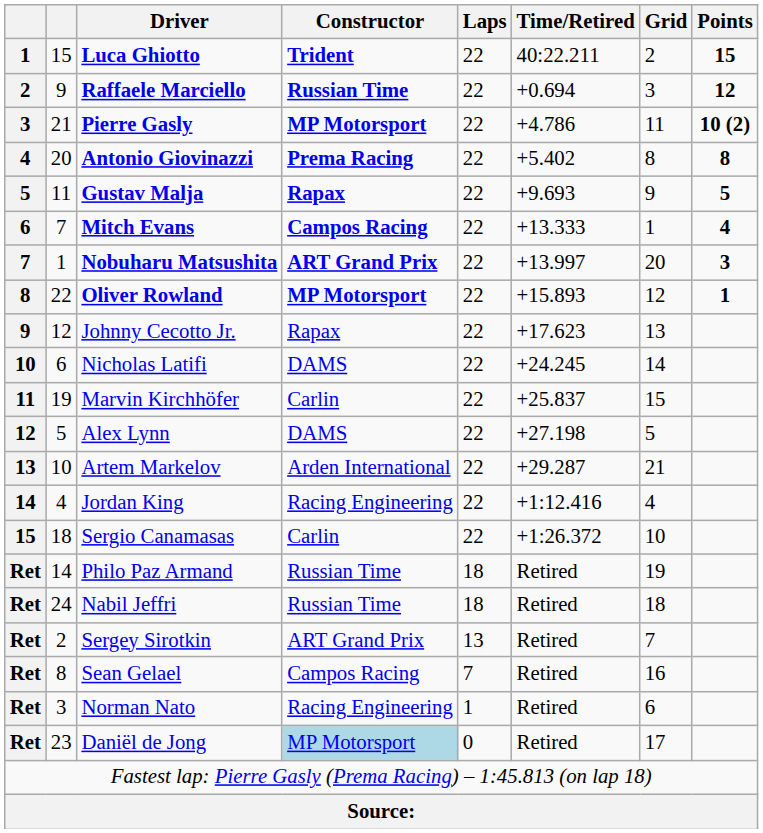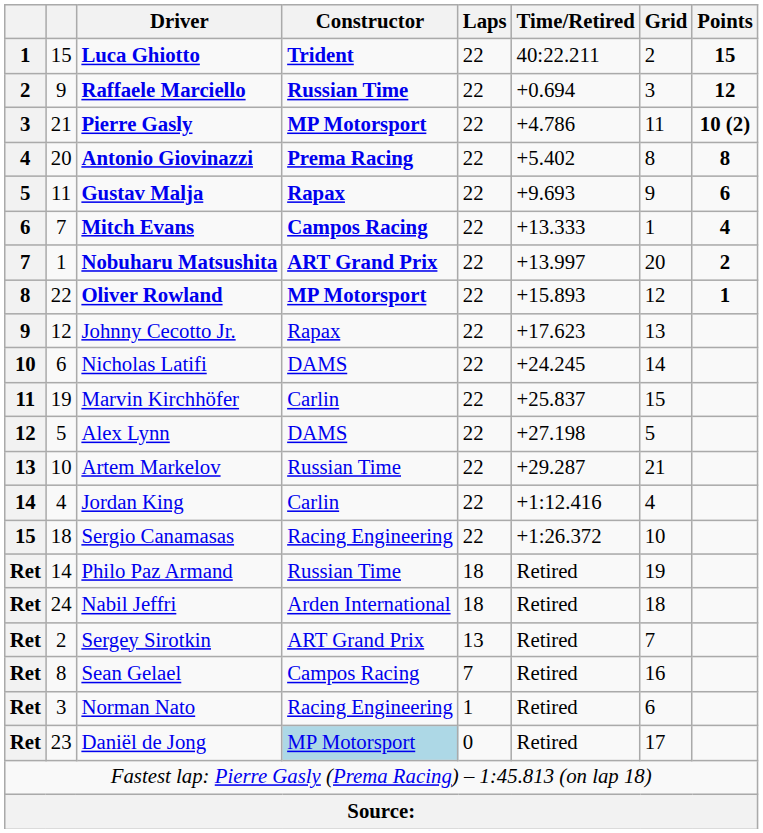 <table class="wikitable" style="font-size: 85%;">
 <tr>
 <th></th>
 <th></th>
 <th>Driver</th>
 <th>Constructor</th>
 <th>Laps</th>
 <th>Time/Retired</th>
 <th>Grid</th>
 <th>Points</th>
 </tr>
 <tr>
 <th>1</th>
 <td align="center">15</td>
 <td> <strong><a href='#'>Luca Ghiotto</a></strong></td>
 <td><strong><a href='#'>Trident</a></strong></td>
 <td>22</td>
 <td>40:22.211</td>
 <td>2</td>
 <td align="center"><strong>15</strong></td>
 </tr>
 <tr>
 <th>2</th>
 <td align="center">9</td>
 <td> <strong><a href='#'>Raffaele Marciello</a></strong></td>
 <td><strong><a href='#'>Russian Time</a></strong></td>
 <td>22</td>
 <td>+0.694</td>
 <td>3</td>
 <td align="center"><strong>12</strong></td>
 </tr>
 <tr>
 <th>3</th>
 <td align="center">21</td>
 <td> <strong><a href='#'>Pierre Gasly</a></strong></td>
 <td><strong><a href='#'>MP Motorsport</a></strong></td>
 <td>22</td>
 <td>+4.786</td>
 <td>11</td>
 <td align="center"><strong>10 (2)</strong></td>
 </tr>
 <tr>
 <th>4</th>
 <td align="center">20</td>
 <td> <strong><a href='#'>Antonio Giovinazzi</a></strong></td>
 <td><strong><a href='#'>Prema Racing</a></strong></td>
 <td>22</td>
 <td>+5.402</td>
 <td>8</td>
 <td align="center"><strong>8</strong></td>
 </tr>
 <tr>
 <th>5</th>
 <td align="center">11</td>
 <td> <strong><a href='#'>Gustav Malja</a></strong></td>
 <td><strong><a href='#'>Rapax</a></strong></td>
 <td>22</td>
 <td>+9.693</td>
 <td>9</td>
-<td align="center"><strong>5</strong></td>
+<td align="center"><strong>6</strong></td>
 </tr>
 <tr>
 <th>6</th>
 <td align="center">7</td>
 <td> <strong><a href='#'>Mitch Evans</a></strong></td>
 <td><strong><a href='#'>Campos Racing</a></strong></td>
 <td>22</td>
 <td>+13.333</td>
 <td>1</td>
 <td align="center"><strong>4</strong></td>
 </tr>
 <tr>
 <th>7</th>
 <td align="center">1</td>
 <td> <strong><a href='#'>Nobuharu Matsushita</a></strong></td>
 <td><strong><a href='#'>ART Grand Prix</a></strong></td>
 <td>22</td>
 <td>+13.997</td>
 <td>20</td>
-<td align="center"><strong>3</strong></td>
+<td align="center"><strong>2</strong></td>
 </tr>
 <tr>
 <th>8</th>
 <td align="center">22</td>
 <td> <strong><a href='#'>Oliver Rowland</a></strong></td>
 <td><strong><a href='#'>MP Motorsport</a></strong></td>
 <td>22</td>
 <td>+15.893</td>
 <td>12</td>
 <td align="center"><strong>1</strong></td>
 </tr>
 <tr>
 <th>9</th>
 <td align="center">12</td>
 <td> <a href='#'>Johnny Cecotto Jr.</a></td>
 <td><a href='#'>Rapax</a></td>
 <td>22</td>
 <td>+17.623</td>
 <td>13</td>
 <td></td>
 </tr>
 <tr>
 <th>10</th>
 <td align="center">6</td>
 <td> <a href='#'>Nicholas Latifi</a></td>
 <td><a href='#'>DAMS</a></td>
 <td>22</td>
 <td>+24.245</td>
 <td>14</td>
 <td></td>
 </tr>
 <tr>
 <th>11</th>
 <td align="center">19</td>
 <td> <a href='#'>Marvin Kirchhöfer</a></td>
 <td><a href='#'>Carlin</a></td>
 <td>22</td>
 <td>+25.837</td>
 <td>15</td>
 <td></td>
 </tr>
 <tr>
 <th>12</th>
 <td align="center">5</td>
 <td> <a href='#'>Alex Lynn</a></td>
 <td><a href='#'>DAMS</a></td>
 <td>22</td>
 <td>+27.198</td>
 <td>5</td>
 <td></td>
 </tr>
 <tr>
 <th>13</th>
 <td align="center">10</td>
 <td> <a href='#'>Artem Markelov</a></td>
-<td><a href='#'>Arden International</a></td>
+<td><a href='#'>Russian Time</a></td>
 <td>22</td>
 <td>+29.287</td>
 <td>21</td>
 <td></td>
 </tr>
 <tr>
 <th>14</th>
 <td align="center">4</td>
 <td> <a href='#'>Jordan King</a></td>
-<td><a href='#'>Racing Engineering</a></td>
+<td><a href='#'>Carlin</a></td>
 <td>22</td>
 <td>+1:12.416</td>
 <td>4</td>
 <td></td>
 </tr>
 <tr>
 <th>15</th>
 <td align="center">18</td>
 <td> <a href='#'>Sergio Canamasas</a></td>
-<td><a href='#'>Carlin</a></td>
+<td><a href='#'>Racing Engineering</a></td>
 <td>22</td>
 <td>+1:26.372</td>
 <td>10</td>
 <td></td>
 </tr>
 <tr>
 <th>Ret</th>
 <td align="center">14</td>
 <td> <a href='#'>Philo Paz Armand</a></td>
 <td><a href='#'>Russian Time</a></td>
 <td>18</td>
 <td>Retired</td>
 <td>19</td>
 <td></td>
 </tr>
 <tr>
 <th>Ret</th>
 <td align="center">24</td>
 <td> <a href='#'>Nabil Jeffri</a></td>
-<td><a href='#'>Russian Time</a></td>
+<td><a href='#'>Arden International</a></td>
 <td>18</td>
 <td>Retired</td>
 <td>18</td>
 <td></td>
 </tr>
 <tr>
 <th>Ret</th>
 <td align="center">2</td>
 <td> <a href='#'>Sergey Sirotkin</a></td>
 <td><a href='#'>ART Grand Prix</a></td>
 <td>13</td>
 <td>Retired</td>
 <td>7</td>
 <td></td>
 </tr>
 <tr>
 <th>Ret</th>
 <td align="center">8</td>
 <td> <a href='#'>Sean Gelael</a></td>
 <td><a href='#'>Campos Racing</a></td>
 <td>7</td>
 <td>Retired</td>
 <td>16</td>
 <td></td>
 </tr>
 <tr>
 <th>Ret</th>
 <td align="center">3</td>
 <td> <a href='#'>Norman Nato</a></td>
 <td><a href='#'>Racing Engineering</a></td>
 <td>1</td>
 <td>Retired</td>
 <td>6</td>
 <td></td>
 </tr>
 <tr>
 <th>Ret</th>
 <td align="center">23</td>
 <td> <a href='#'>Daniël de Jong</a></td>
 <td style="background: lightblue;"><a href='#'>MP Motorsport</a></td>
 <td>0</td>
 <td>Retired</td>
 <td>17</td>
 <td></td>
 </tr>
 <tr>
 <td colspan="8" align="center"><em>Fastest lap:  <a href='#'>Pierre Gasly</a> (<a href='#'>Prema Racing</a>) – 1:45.813 (on lap 18)</em></td>
 </tr>
 <tr>
 <th colspan="8">Source:</th>
 </tr>
 </table>
